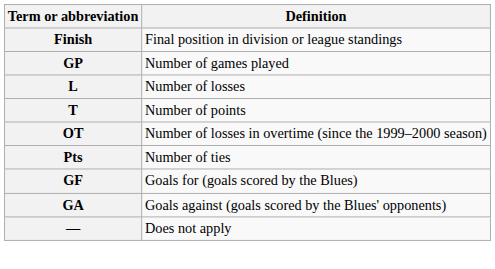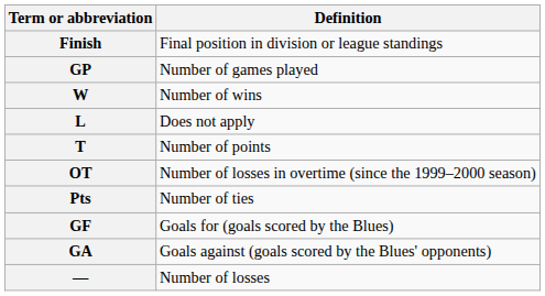 <table class="wikitable" style="font-size:95%">
 <tr>
 <th scope="col">Term or abbreviation</th>
 <th scope="col">Definition</th>
 </tr>
 <tr>
 <th scope="row">Finish</th>
 <td>Final position in division or league standings</td>
 </tr>
 <tr>
 <th scope="row">GP</th>
 <td>Number of games played</td>
 </tr>
 <tr>
+<th scope="row">W</th>
+<td>Number of wins</td>
+</tr>
+<tr>
 <th scope="row">L</th>
-<td>Number of losses</td>
+<td>Does not apply</td>
 </tr>
 <tr>
 <th scope="row">T</th>
 <td>Number of points</td>
 </tr>
 <tr>
 <th scope="row">OT</th>
 <td>Number of losses in overtime (since the 1999–2000 season)</td>
 </tr>
 <tr>
 <th scope="row">Pts</th>
 <td>Number of ties</td>
 </tr>
 <tr>
 <th scope="row">GF</th>
 <td>Goals for (goals scored by the Blues)</td>
 </tr>
 <tr>
 <th scope="row">GA</th>
 <td>Goals against (goals scored by the Blues' opponents)</td>
 </tr>
 <tr>
 <th scope="row">—</th>
-<td>Does not apply</td>
+<td>Number of losses</td>
 </tr>
 </table>
